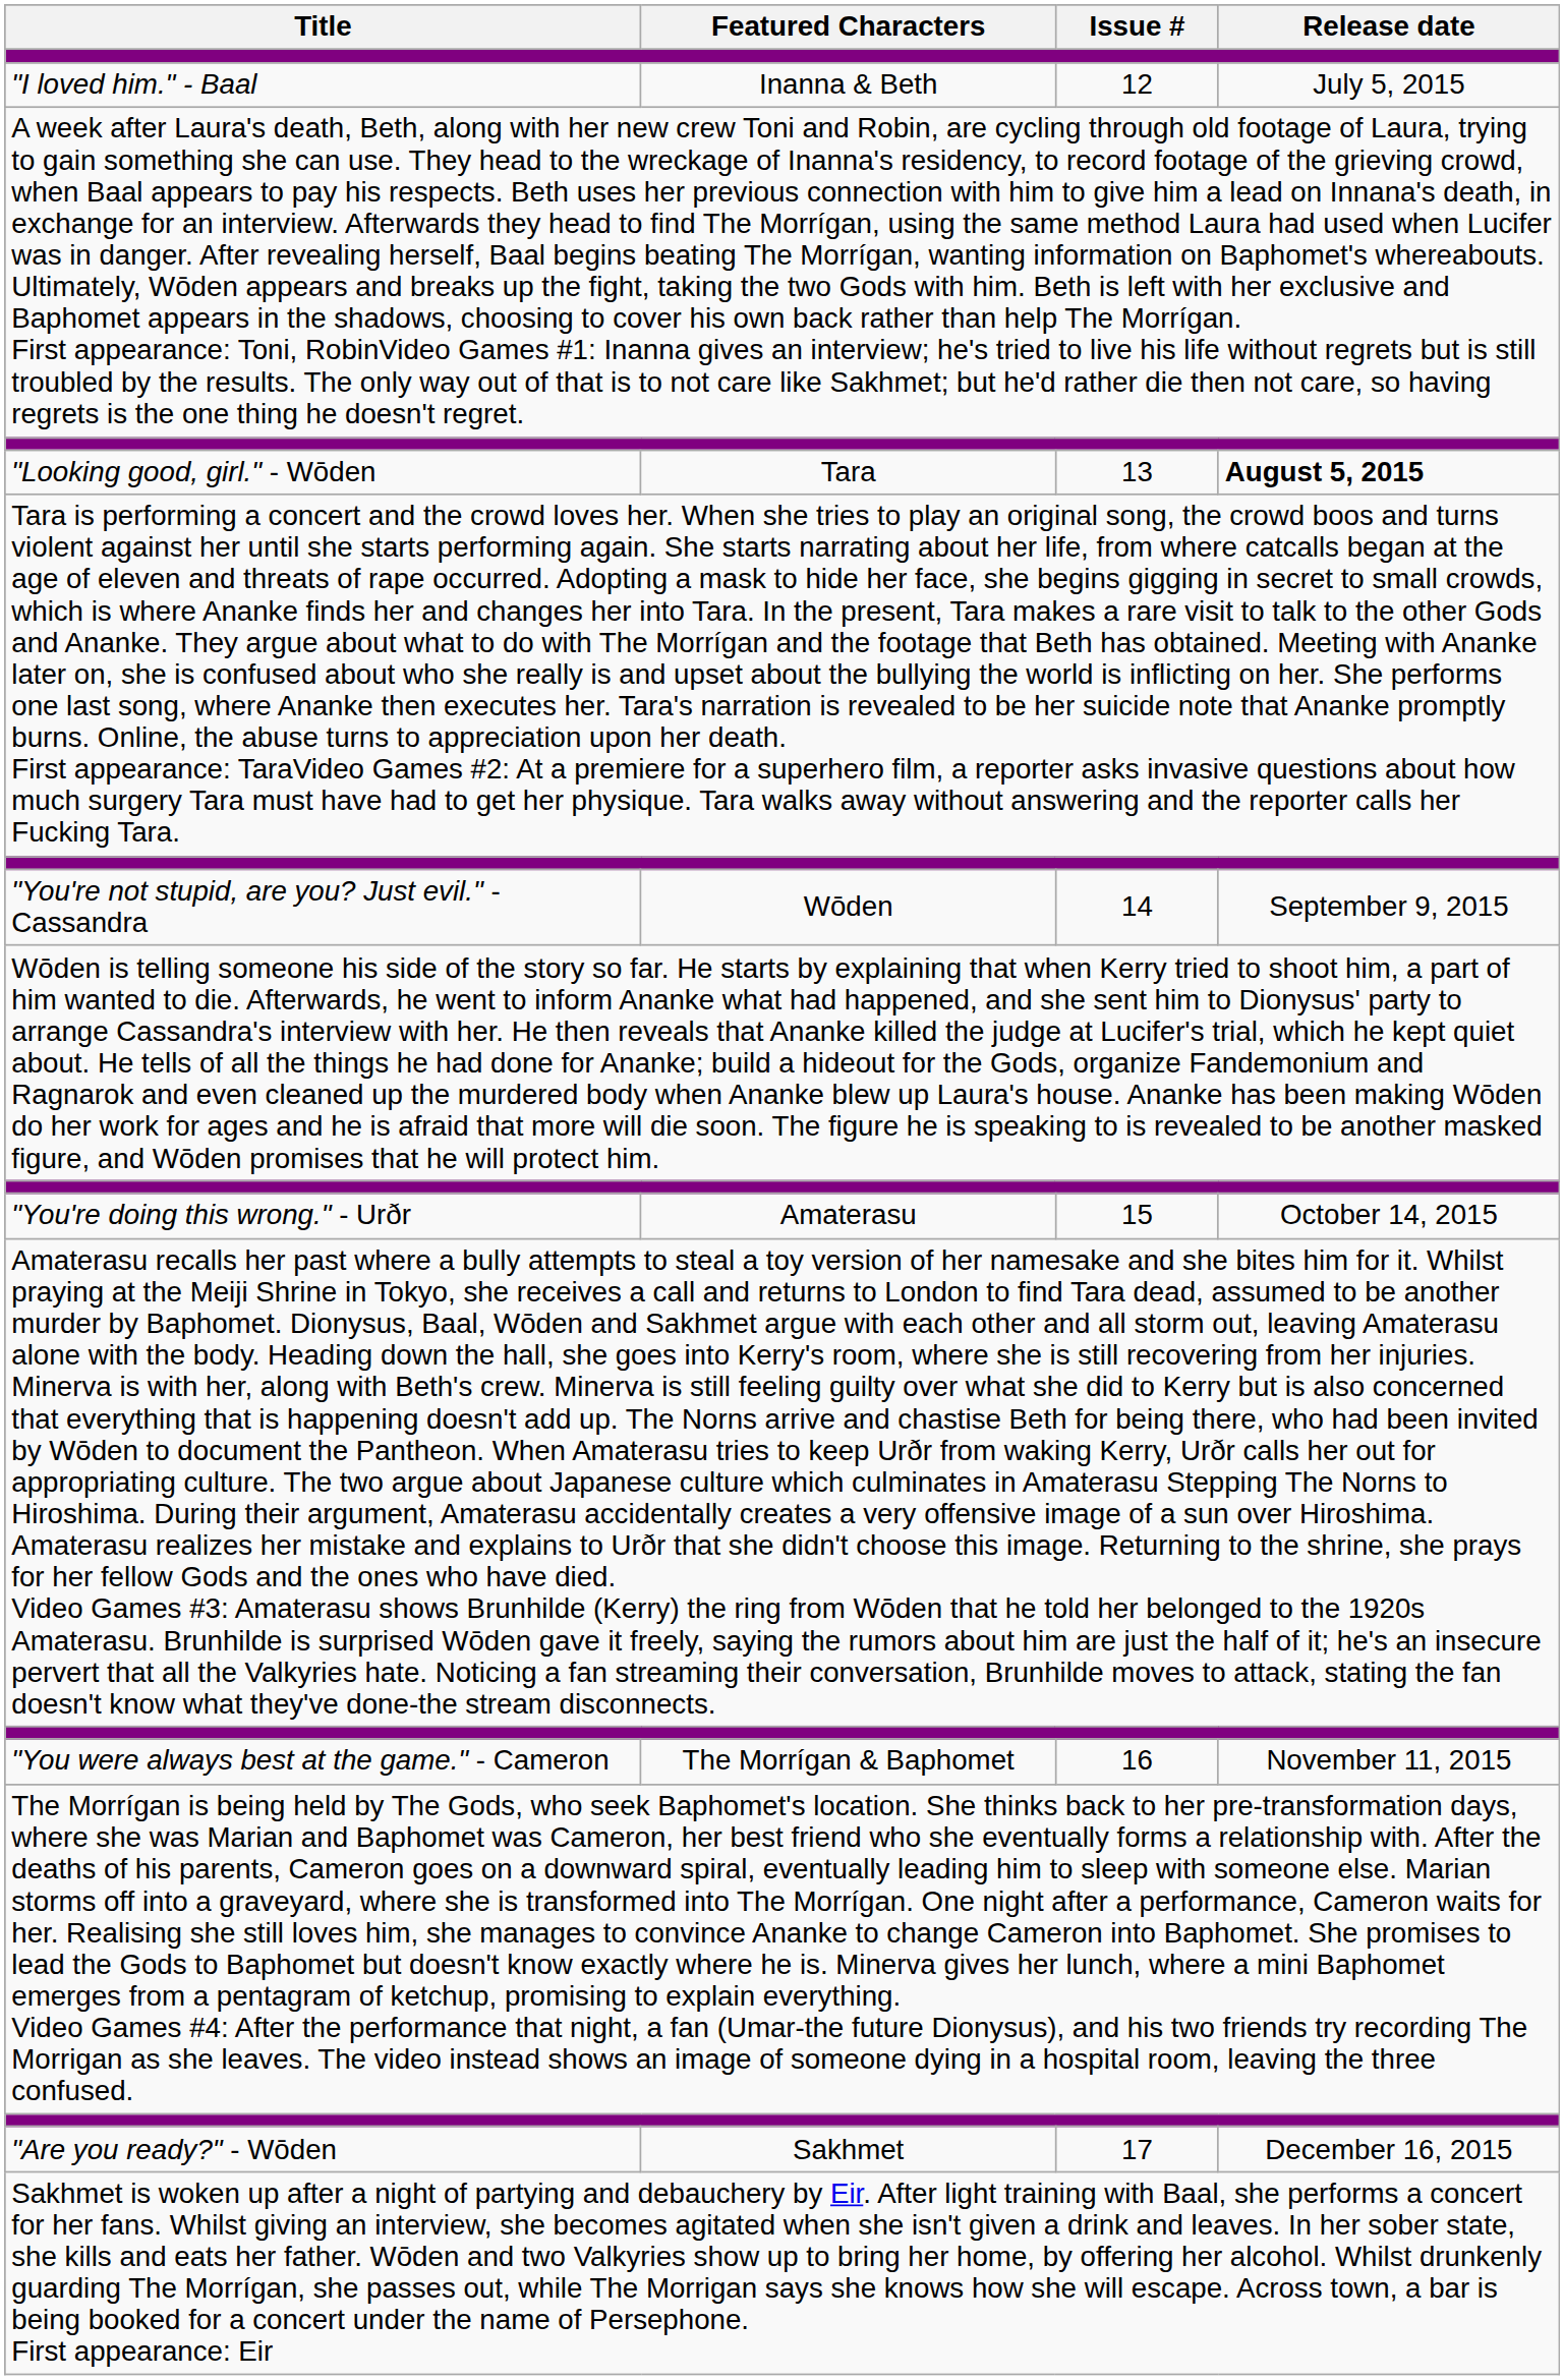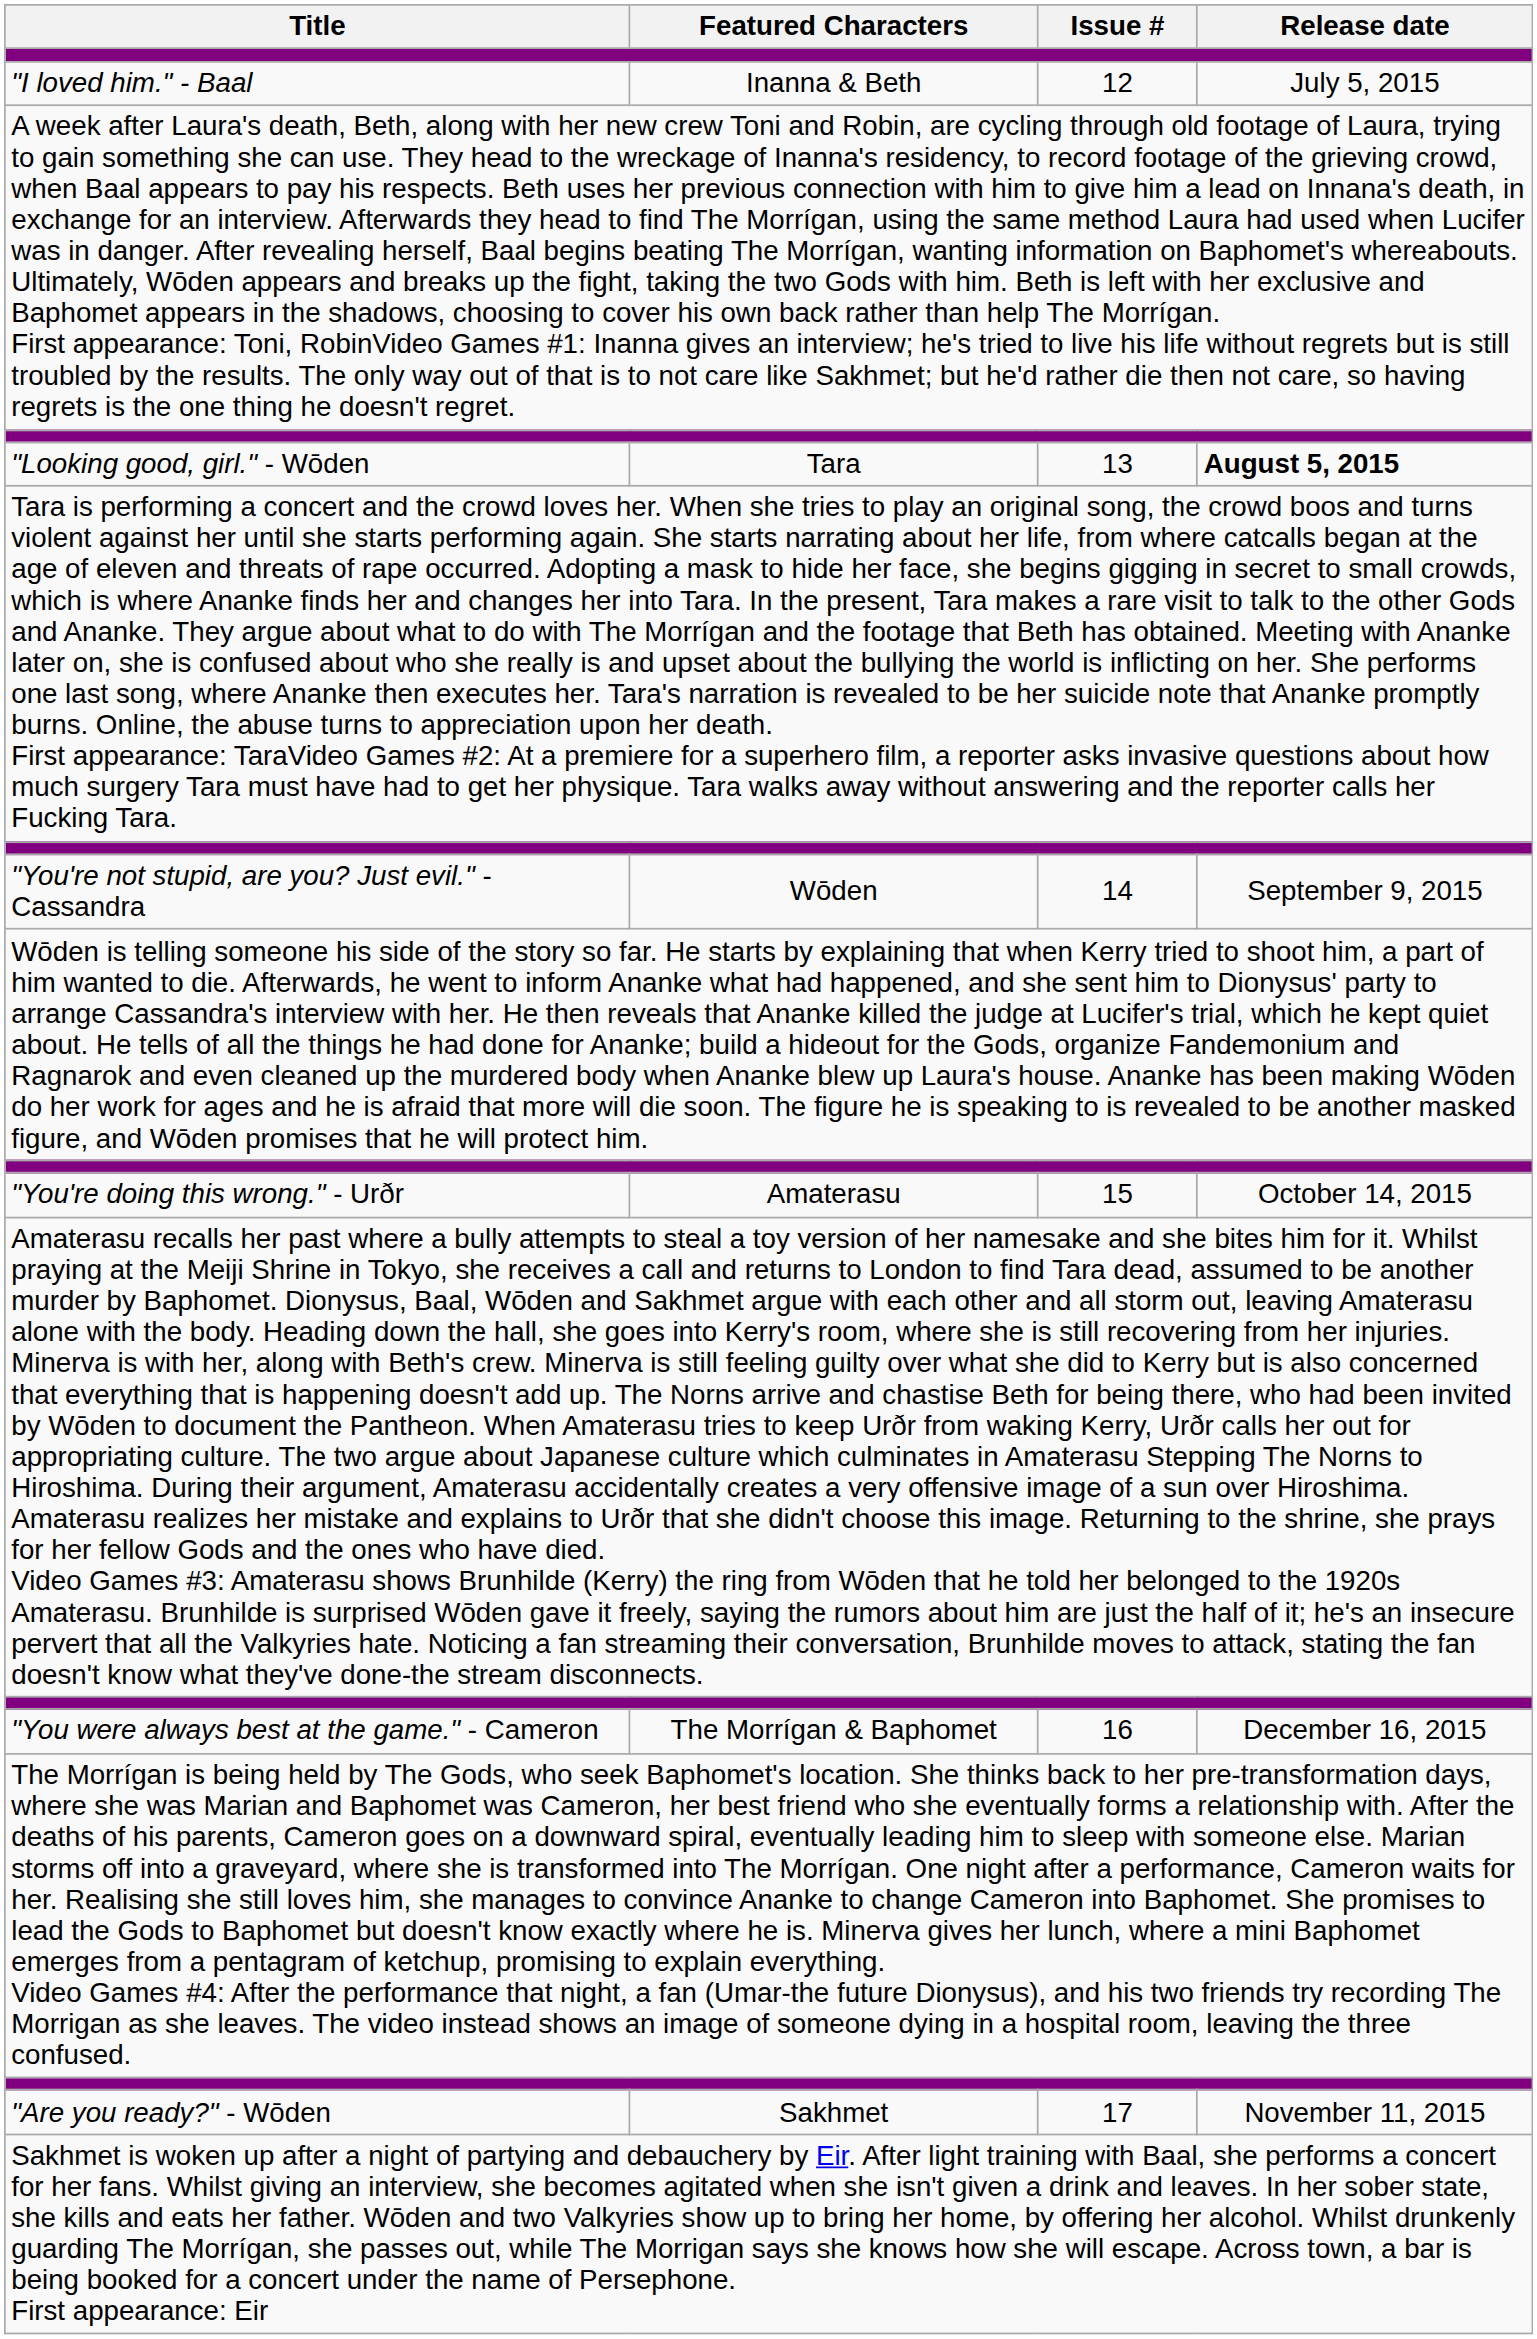 <table class="wikitable" style="width:100%;">
 <tr>
 <th>Title</th>
 <th>Featured Characters</th>
 <th>Issue #</th>
 <th>Release date</th>
 </tr>
 <tr>
 <td colspan="7" style="background:purple"></td>
 </tr>
 <tr>
 <td><em>"I loved him." - Baal</em></td>
 <td style="text-align:center;">Inanna & Beth</td>
 <td style="text-align:center;">12</td>
 <td style="text-align:center;">July 5, 2015</td>
 </tr>
 <tr>
 <td colspan="7">A week after Laura's death, Beth, along with her new crew Toni and Robin, are cycling through old footage of Laura, trying to gain something she can use. They head to the wreckage of Inanna's residency, to record footage of the grieving crowd, when Baal appears to pay his respects. Beth uses her previous connection with him to give him a lead on Innana's death, in exchange for an interview. Afterwards they head to find The Morrígan, using the same method Laura had used when Lucifer was in danger. After revealing herself, Baal begins beating The Morrígan, wanting information on Baphomet's whereabouts. Ultimately, Wōden appears and breaks up the fight, taking the two Gods with him. Beth is left with her exclusive and Baphomet appears in the shadows, choosing to cover his own back rather than help The Morrígan.<br>First appearance: Toni, RobinVideo Games #1: Inanna gives an interview; he's tried to live his life without regrets but is still troubled by the results. The only way out of that is to not care like Sakhmet; but he'd rather die then not care, so having regrets is the one thing he doesn't regret.</td>
 </tr>
 <tr>
 <td colspan="7" style="background:purple"></td>
 </tr>
 <tr>
 <td><em>"Looking good, girl."</em> - Wōden</td>
 <td style="text-align:center;">Tara</td>
 <td style="text-align:center;">13</td>
 <td><strong>August 5, 2015</strong></td>
 </tr>
 <tr>
 <td colspan="7">Tara is performing a concert and the crowd loves her. When she tries to play an original song, the crowd boos and turns violent against her until she starts performing again. She starts narrating about her life, from where catcalls began at the age of eleven and threats of rape occurred. Adopting a mask to hide her face, she begins gigging in secret to small crowds, which is where Ananke finds her and changes her into Tara. In the present, Tara makes a rare visit to talk to the other Gods and Ananke. They argue about what to do with The Morrígan and the footage that Beth has obtained. Meeting with Ananke later on, she is confused about who she really is and upset about the bullying the world is inflicting on her. She performs one last song, where Ananke then executes her. Tara's narration is revealed to be her suicide note that Ananke promptly burns. Online, the abuse turns to appreciation upon her death.<br>First appearance: TaraVideo Games #2: At a premiere for a superhero film, a reporter asks invasive questions about how much surgery Tara must have had to get her physique. Tara  walks away without answering and the reporter calls her Fucking Tara.</td>
 </tr>
 <tr>
 <td colspan="7" style="background:purple"></td>
 </tr>
 <tr>
 <td><em>"You're not stupid, are you? Just evil."</em> - Cassandra</td>
 <td style="text-align:center;">Wōden</td>
 <td style="text-align:center;">14</td>
 <td style="text-align:center;">September 9, 2015</td>
 </tr>
 <tr>
 <td colspan="7">Wōden is telling someone his side of the story so far. He starts by explaining that when Kerry tried to shoot him, a part of him wanted to die. Afterwards, he went to inform Ananke what had happened, and she sent him to Dionysus' party to arrange Cassandra's interview with her. He then reveals that Ananke killed the judge at Lucifer's trial, which he kept quiet about. He tells of all the things he had done for Ananke; build a hideout for the Gods, organize Fandemonium and Ragnarok and even cleaned up the murdered body when Ananke blew up Laura's house. Ananke has been making Wōden do her work for ages and he is afraid that more will die soon.  The figure he is speaking to is revealed to be another masked figure, and Wōden promises that he will protect him.</td>
 </tr>
 <tr>
 <td colspan="7" style="background:purple"></td>
 </tr>
 <tr>
 <td><em>"You're doing this wrong."</em> - Urðr</td>
 <td style="text-align:center;">Amaterasu</td>
 <td style="text-align:center;">15</td>
 <td style="text-align:center;">October 14, 2015</td>
 </tr>
 <tr>
 <td colspan="7">Amaterasu recalls her past where a bully attempts to steal a toy version of her namesake and she bites him for it. Whilst praying at the Meiji Shrine in Tokyo, she receives a call and returns to London to find Tara dead, assumed to be another murder by Baphomet. Dionysus, Baal, Wōden and Sakhmet argue with each other and all storm out, leaving Amaterasu alone with the body. Heading down the hall, she goes into Kerry's room, where she is still recovering from her injuries. Minerva is with her, along with Beth's crew. Minerva is still feeling guilty over what she did to Kerry but is also concerned that everything that is happening doesn't add up. The Norns arrive and chastise Beth for being there, who had been invited by Wōden to document the Pantheon. When Amaterasu tries to keep Urðr from waking Kerry, Urðr calls her out for appropriating culture. The two argue about Japanese culture which culminates in Amaterasu Stepping The Norns to Hiroshima. During their argument, Amaterasu accidentally creates a very offensive image of a sun over Hiroshima. Amaterasu realizes her mistake and explains to Urðr that she didn't choose this image. Returning to the shrine, she prays for her fellow Gods and the ones who have died.<br>Video Games #3: Amaterasu shows Brunhilde (Kerry) the ring from Wōden that he told her belonged to the 1920s Amaterasu. Brunhilde is surprised Wōden gave it freely, saying the rumors about him are just the half of it; he's an insecure pervert that all the Valkyries hate. Noticing a fan streaming their conversation, Brunhilde moves to attack, stating the fan doesn't know what they've done-the stream disconnects.</td>
 </tr>
 <tr>
 <td colspan="7" style="background:purple"></td>
 </tr>
 <tr>
 <td><em>"You were always best at the game."</em> - Cameron</td>
 <td style="text-align:center;">The Morrígan & Baphomet</td>
 <td style="text-align:center;">16</td>
-<td style="text-align:center;">November 11, 2015</td>
+<td style="text-align:center;">December 16, 2015</td>
 </tr>
 <tr>
 <td colspan="7">The Morrígan is being held by The Gods, who seek Baphomet's location. She thinks back to her pre-transformation days, where she was Marian and Baphomet was Cameron, her best friend who she eventually forms a relationship with. After the deaths of his parents, Cameron goes on a downward spiral, eventually leading him to sleep with someone else. Marian storms off into a graveyard, where she is transformed into The Morrígan. One night after a performance, Cameron waits for her. Realising she still loves him, she manages to convince Ananke to change Cameron into Baphomet. She promises to lead the Gods to Baphomet but doesn't know exactly where he is. Minerva gives her lunch, where a mini Baphomet emerges from a pentagram of ketchup, promising to explain everything.<br>Video Games #4: After the performance that night, a fan (Umar-the future Dionysus), and his two friends try recording The Morrigan as she leaves. The video instead shows an image of someone dying in a hospital room, leaving the three confused.</td>
 </tr>
 <tr>
 <td colspan="7" style="background:purple"></td>
 </tr>
 <tr>
 <td><em>"Are you ready?"</em> - Wōden</td>
 <td style="text-align:center;">Sakhmet</td>
 <td style="text-align:center;">17</td>
-<td style="text-align:center;">December 16, 2015</td>
+<td style="text-align:center;">November 11, 2015</td>
 </tr>
 <tr>
 <td colspan="7">Sakhmet is woken up after a night of partying and debauchery by <a href='#'>Eir</a>. After light training with Baal, she performs a concert for her fans. Whilst giving an interview, she becomes agitated when she isn't given a drink and leaves. In her sober state, she kills and eats her father. Wōden and two Valkyries show up to bring her home, by offering her alcohol. Whilst drunkenly guarding The Morrígan, she passes out, while The Morrigan says she knows how she will escape. Across town, a bar is being booked for a concert under the name of Persephone.<br>First appearance: Eir</td>
 </tr>
 </table>
